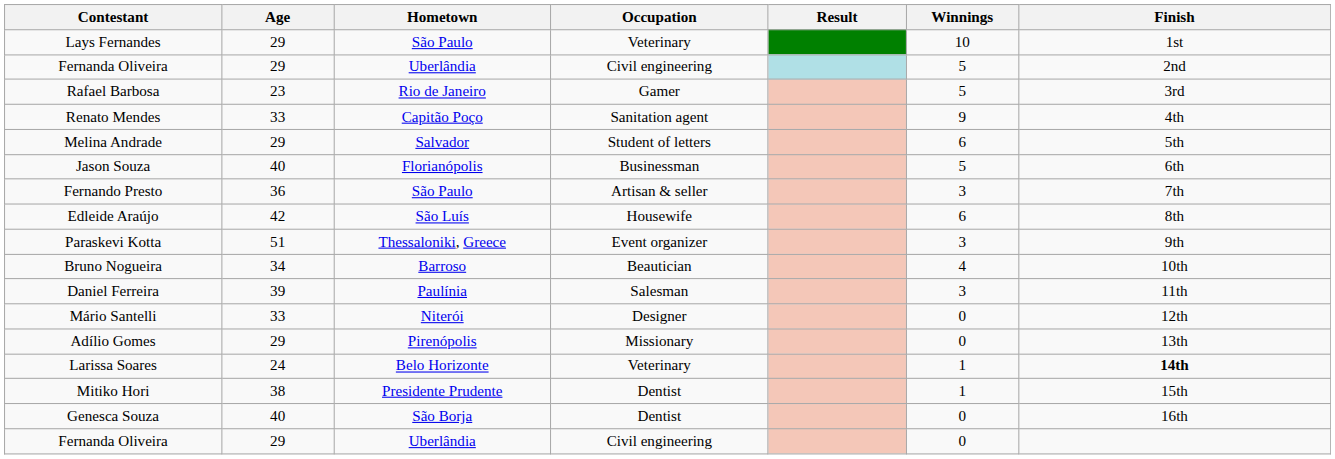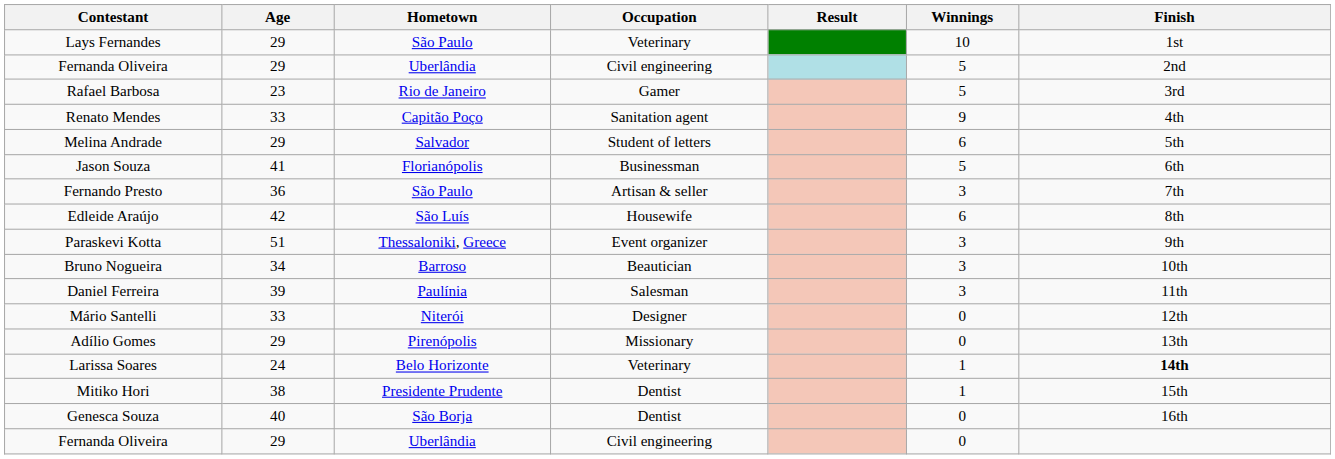 <table class="wikitable sortable" style="margin:1em auto; text-align:center; font-size:90%; width:100%;">
 <tr>
 <th width="200px">Contestant</th>
 <th width="100px">Age</th>
 <th width="200px">Hometown</th>
 <th width="200px">Occupation</th>
 <th width="125px">Result</th>
 <th width="100px">Winnings</th>
 <th>Finish</th>
 </tr>
 <tr>
 <td>Lays Fernandes</td>
 <td>29</td>
 <td><a href='#'>São Paulo</a></td>
 <td>Veterinary</td>
 <td bgcolor=008000></td>
 <td>10</td>
 <td>1st</td>
 </tr>
 <tr>
 <td>Fernanda Oliveira</td>
 <td>29</td>
 <td><a href='#'>Uberlândia</a></td>
 <td>Civil engineering</td>
 <td bgcolor=B0E0E6></td>
 <td>5</td>
 <td>2nd</td>
 </tr>
 <tr>
 <td>Rafael Barbosa</td>
 <td>23</td>
 <td><a href='#'>Rio de Janeiro</a></td>
 <td>Gamer</td>
 <td bgcolor=F4C7B8></td>
 <td>5</td>
 <td>3rd</td>
 </tr>
 <tr>
 <td>Renato Mendes</td>
 <td>33</td>
 <td><a href='#'>Capitão Poço</a></td>
 <td>Sanitation agent</td>
 <td bgcolor=F4C7B8></td>
 <td>9</td>
 <td>4th</td>
 </tr>
 <tr>
 <td>Melina Andrade</td>
 <td>29</td>
 <td><a href='#'>Salvador</a></td>
 <td>Student of letters</td>
 <td bgcolor=F4C7B8></td>
 <td>6</td>
 <td>5th</td>
 </tr>
 <tr>
 <td>Jason Souza</td>
-<td>40</td>
+<td>41</td>
 <td><a href='#'>Florianópolis</a></td>
 <td>Businessman</td>
 <td bgcolor=F4C7B8></td>
 <td>5</td>
 <td>6th</td>
 </tr>
 <tr>
 <td>Fernando Presto</td>
 <td>36</td>
 <td><a href='#'>São Paulo</a></td>
 <td>Artisan & seller </td>
 <td bgcolor=F4C7B8></td>
 <td>3</td>
 <td>7th</td>
 </tr>
 <tr>
 <td>Edleide Araújo</td>
 <td>42</td>
 <td><a href='#'>São Luís</a></td>
 <td>Housewife</td>
 <td bgcolor=F4C7B8></td>
 <td>6</td>
 <td>8th</td>
 </tr>
 <tr>
 <td>Paraskevi Kotta</td>
 <td>51</td>
 <td><a href='#'>Thessaloniki</a>, <a href='#'>Greece</a></td>
 <td>Event organizer</td>
 <td bgcolor=F4C7B8></td>
 <td>3</td>
 <td>9th</td>
 </tr>
 <tr>
 <td>Bruno Nogueira</td>
 <td>34</td>
 <td><a href='#'>Barroso</a></td>
 <td>Beautician</td>
 <td bgcolor=F4C7B8></td>
-<td>4</td>
+<td>3</td>
 <td>10th</td>
 </tr>
 <tr>
 <td>Daniel Ferreira</td>
 <td>39</td>
 <td><a href='#'>Paulínia</a></td>
 <td>Salesman</td>
 <td bgcolor=F4C7B8></td>
 <td>3</td>
 <td>11th</td>
 </tr>
 <tr>
 <td>Mário Santelli</td>
 <td>33</td>
 <td><a href='#'>Niterói</a></td>
 <td>Designer</td>
 <td bgcolor=F4C7B8></td>
 <td>0</td>
 <td>12th</td>
 </tr>
 <tr>
 <td>Adílio Gomes</td>
 <td>29</td>
 <td><a href='#'>Pirenópolis</a></td>
 <td>Missionary</td>
 <td bgcolor=F4C7B8></td>
 <td>0</td>
 <td>13th</td>
 </tr>
 <tr>
 <td>Larissa Soares</td>
 <td>24</td>
 <td><a href='#'>Belo Horizonte</a></td>
 <td>Veterinary</td>
 <td bgcolor=F4C7B8></td>
 <td>1</td>
 <td><strong>14th</strong></td>
 </tr>
 <tr>
 <td>Mitiko Hori</td>
 <td>38</td>
 <td><a href='#'>Presidente Prudente</a></td>
 <td>Dentist</td>
 <td bgcolor=F4C7B8></td>
 <td>1</td>
 <td>15th</td>
 </tr>
 <tr>
 <td>Genesca Souza</td>
 <td>40</td>
 <td><a href='#'>São Borja</a></td>
 <td>Dentist</td>
 <td bgcolor=F4C7B8></td>
 <td>0</td>
 <td>16th</td>
 </tr>
 <tr>
 <td>Fernanda Oliveira</td>
 <td>29</td>
 <td><a href='#'>Uberlândia</a></td>
 <td>Civil engineering</td>
 <td bgcolor=F4C7B8></td>
 <td>0</td>
 <td></td>
 </tr>
 </table>
